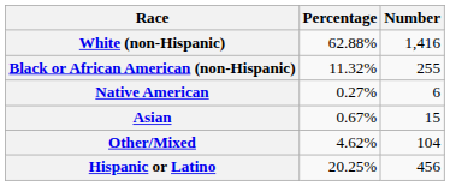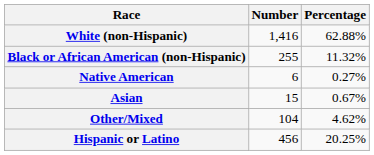 <table class="wikitable" style="text-align:right">
 <tr>
 <th scope="col">Race</th>
+<th scope="col">Number</th>
 <th scope="col">Percentage</th>
-<th scope="col">Number</th>
 </tr>
 <tr>
 <th scope="row"><a href='#'>White</a> (non-Hispanic)</th>
+<td>1,416</td>
 <td>62.88%</td>
-<td>1,416</td>
 </tr>
 <tr>
 <th scope="row"><a href='#'>Black or African American</a> (non-Hispanic)</th>
+<td>255</td>
 <td>11.32%</td>
-<td>255</td>
 </tr>
 <tr>
 <th scope="row"><a href='#'>Native American</a></th>
+<td>6</td>
 <td>0.27%</td>
-<td>6</td>
 </tr>
 <tr>
 <th scope="row"><a href='#'>Asian</a></th>
+<td>15</td>
 <td>0.67%</td>
-<td>15</td>
 </tr>
 <tr>
 <th scope="row"><a href='#'>Other/Mixed</a></th>
+<td>104</td>
 <td>4.62%</td>
-<td>104</td>
 </tr>
 <tr>
 <th scope="row"><a href='#'>Hispanic</a> or <a href='#'>Latino</a></th>
+<td>456</td>
 <td>20.25%</td>
-<td>456</td>
 </tr>
 </table>
